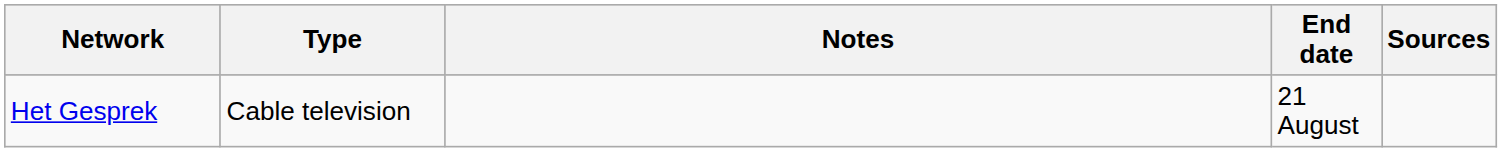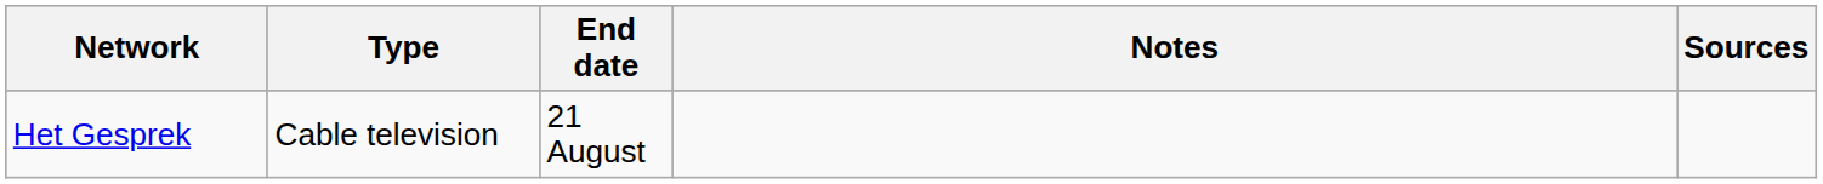 <table class="wikitable">
 <tr>
 <th style="text-align:center; width:125px">Network</th>
 <th style="text-align:center; width:130px">Type</th>
+<th style="text-align:center; width:60px">End date</th>
 <th style="text-align:center; width:500px">Notes</th>
-<th style="text-align:center; width:60px">End date</th>
 <th style="text-align:center; width:30px">Sources</th>
 </tr>
 <tr>
 <td><a href='#'>Het Gesprek</a></td>
 <td>Cable television</td>
+<td>21 August</td>
 <td></td>
-<td>21 August</td>
 <td></td>
 </tr>
 </table>
